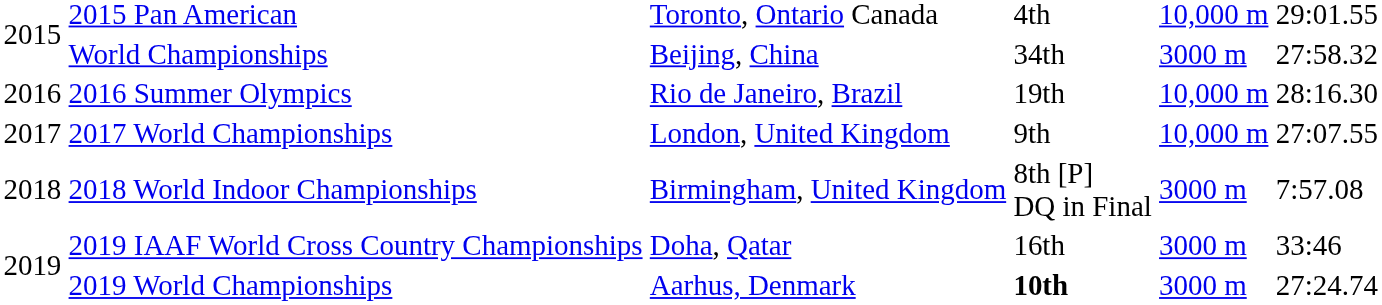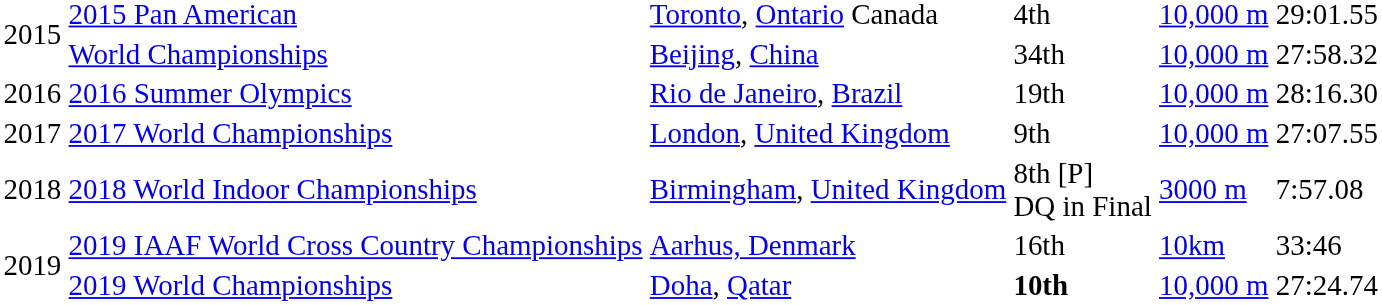 <table>
 <tr>
 <td rowspan=2>2015</td>
 <td><a href='#'>2015 Pan American</a></td>
 <td><a href='#'>Toronto</a>, <a href='#'>Ontario</a> Canada</td>
 <td>4th</td>
 <td><a href='#'>10,000 m</a></td>
 <td>29:01.55</td>
 </tr>
 <tr>
 <td><a href='#'>World Championships</a></td>
 <td><a href='#'>Beijing</a>, <a href='#'>China</a></td>
 <td>34th</td>
-<td><a href='#'>3000 m</a></td>
+<td><a href='#'>10,000 m</a></td>
 <td>27:58.32</td>
 </tr>
 <tr>
 <td>2016</td>
 <td><a href='#'>2016 Summer Olympics</a></td>
 <td><a href='#'>Rio de Janeiro</a>, <a href='#'>Brazil</a></td>
 <td>19th</td>
 <td><a href='#'>10,000 m</a></td>
 <td>28:16.30</td>
 </tr>
 <tr>
 <td>2017</td>
 <td><a href='#'>2017 World Championships</a></td>
 <td><a href='#'>London</a>, <a href='#'>United Kingdom</a></td>
 <td>9th</td>
 <td><a href='#'>10,000 m</a></td>
 <td>27:07.55</td>
 </tr>
 <tr>
 <td>2018</td>
 <td><a href='#'>2018 World Indoor Championships</a></td>
 <td><a href='#'>Birmingham</a>, <a href='#'>United Kingdom</a></td>
 <td>8th [P]<br> DQ in Final</td>
 <td><a href='#'>3000 m</a></td>
 <td>7:57.08</td>
 </tr>
 <tr>
 <td rowspan=2>2019</td>
 <td><a href='#'>2019 IAAF World Cross Country Championships</a></td>
-<td><a href='#'>Doha</a>, <a href='#'>Qatar</a></td>
+<td><a href='#'>Aarhus, Denmark</a></td>
 <td>16th</td>
-<td><a href='#'>3000 m</a></td>
+<td><a href='#'>10km</a></td>
 <td>33:46</td>
 </tr>
 <tr>
 <td><a href='#'>2019 World Championships</a></td>
-<td><a href='#'>Aarhus, Denmark</a></td>
+<td><a href='#'>Doha</a>, <a href='#'>Qatar</a></td>
 <td><strong>10th</strong></td>
-<td><a href='#'>3000 m</a></td>
+<td><a href='#'>10,000 m</a></td>
 <td>27:24.74</td>
 </tr>
 </table>
